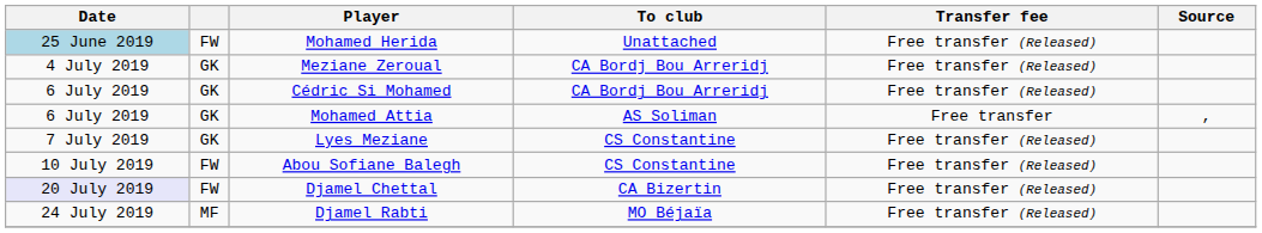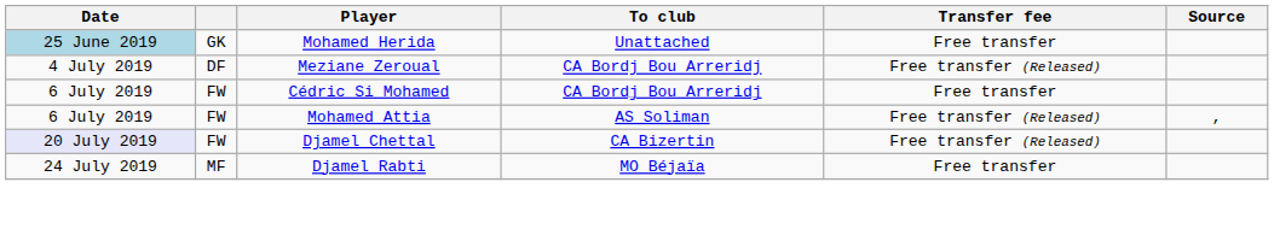 <table class="wikitable sortable" style="width:70%; text-align:center; font-size:85%; text-align:centre;">
 <tr>
 <th>Date</th>
 <th></th>
 <th>Player</th>
 <th>To club</th>
 <th>Transfer fee</th>
 <th>Source</th>
 </tr>
 <tr>
 <td style="background: lightblue;">25 June 2019</td>
-<td>FW</td>
+<td>GK</td>
 <td> <a href='#'>Mohamed Herida</a></td>
 <td><a href='#'>Unattached</a></td>
-<td>Free transfer <small><em>(Released)</em></small></td>
+<td>Free transfer</td>
 <td></td>
 </tr>
 <tr>
 <td>4 July 2019</td>
-<td>GK</td>
+<td>DF</td>
 <td> <a href='#'>Meziane Zeroual</a></td>
 <td><a href='#'>CA Bordj Bou Arreridj</a></td>
 <td>Free transfer <small><em>(Released)</em></small></td>
 <td></td>
 </tr>
 <tr>
 <td>6 July 2019</td>
-<td>GK</td>
+<td>FW</td>
 <td> <a href='#'>Cédric Si Mohamed</a></td>
 <td><a href='#'>CA Bordj Bou Arreridj</a></td>
-<td>Free transfer <small><em>(Released)</em></small></td>
+<td>Free transfer</td>
 <td></td>
 </tr>
 <tr>
 <td>6 July 2019</td>
-<td>GK</td>
+<td>FW</td>
 <td> <a href='#'>Mohamed Attia</a></td>
 <td> <a href='#'>AS Soliman</a></td>
-<td>Free transfer</td>
+<td>Free transfer <small><em>(Released)</em></small></td>
 <td>,</td>
-</tr>
-<tr>
-<td>7 July 2019</td>
-<td>GK</td>
-<td> <a href='#'>Lyes Meziane</a></td>
-<td><a href='#'>CS Constantine</a></td>
-<td>Free transfer <small><em>(Released)</em></small></td>
-<td></td>
-</tr>
-<tr>
-<td>10 July 2019</td>
-<td>FW</td>
-<td> <a href='#'>Abou Sofiane Balegh</a></td>
-<td><a href='#'>CS Constantine</a></td>
-<td>Free transfer <small><em>(Released)</em></small></td>
-<td></td>
 </tr>
 <tr>
 <td style="background: lavender;">20 July 2019</td>
 <td>FW</td>
 <td> <a href='#'>Djamel Chettal</a></td>
 <td> <a href='#'>CA Bizertin</a></td>
 <td>Free transfer <small><em>(Released)</em></small></td>
 <td></td>
 </tr>
 <tr>
 <td>24 July 2019</td>
 <td>MF</td>
 <td> <a href='#'>Djamel Rabti</a></td>
 <td><a href='#'>MO Béjaïa</a></td>
-<td>Free transfer <small><em>(Released)</em></small></td>
+<td>Free transfer</td>
 <td></td>
 </tr>
 <tr>
 </tr>
 </table>
